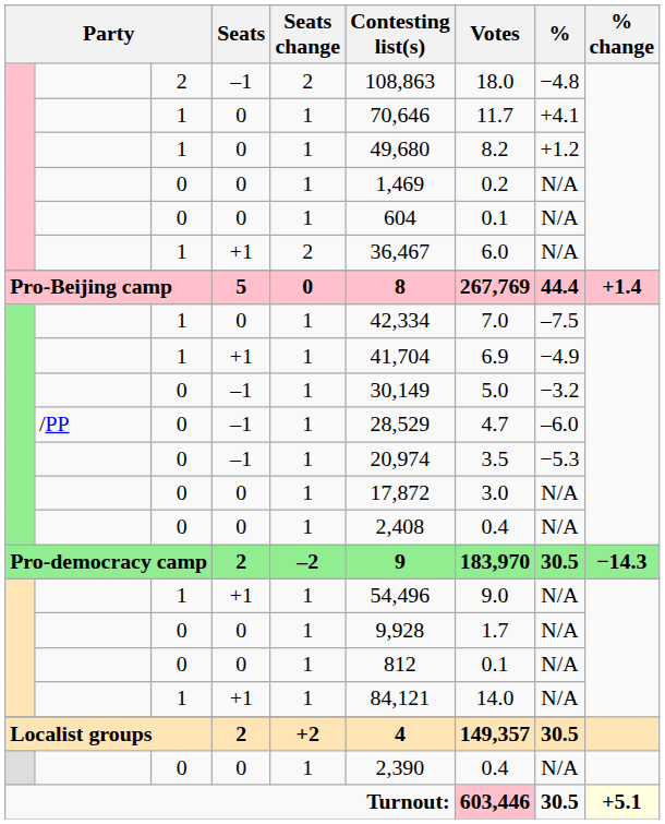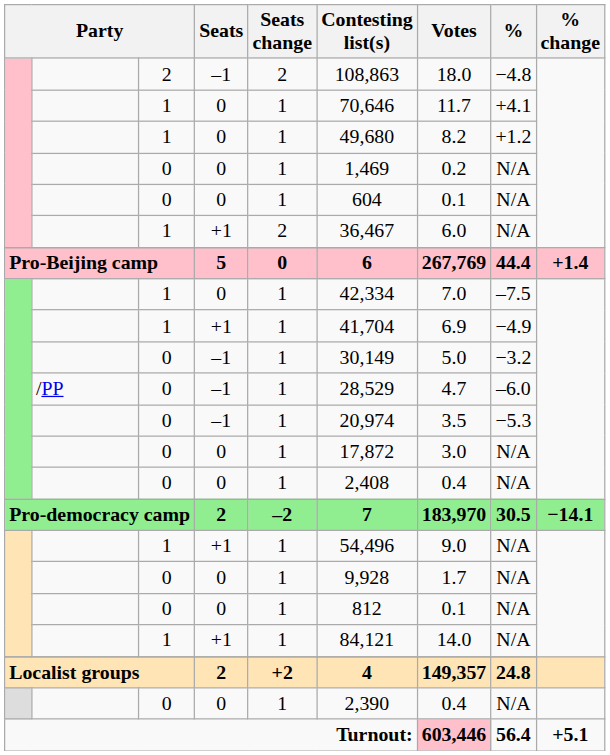 <table class="wikitable">
 <tr>
 <th colspan="3" rowspan="1" align="center">Party</th>
 <th align="center">Seats</th>
 <th align="center">Seats<br>change</th>
 <th align="center">Contesting<br>list(s)</th>
 <th align="center">Votes</th>
 <th align="center">%</th>
 <th align="center">%<br>change</th>
 </tr>
 <tr>
 <td bgcolor="Pink" rowspan="6"></td>
 <td></td>
 <td align="center">2</td>
 <td align="center">–1</td>
 <td align="center">2</td>
 <td align="center">108,863</td>
 <td align="center">18.0</td>
 <td align="center">−4.8</td>
 </tr>
 <tr>
 <td></td>
 <td align="center">1</td>
 <td align="center">0</td>
 <td align="center">1</td>
 <td align="center">70,646</td>
 <td align="center">11.7</td>
 <td align="center">+4.1</td>
 </tr>
 <tr>
 <td></td>
 <td align="center">1</td>
 <td align="center">0</td>
 <td align="center">1</td>
 <td align="center">49,680</td>
 <td align="center">8.2</td>
 <td align="center">+1.2</td>
 </tr>
 <tr>
 <td></td>
 <td align="center">0</td>
 <td align="center">0</td>
 <td align="center">1</td>
 <td align="center">1,469</td>
 <td align="center">0.2</td>
 <td align="center">N/A</td>
 </tr>
 <tr>
 <td></td>
 <td align="center">0</td>
 <td align="center">0</td>
 <td align="center">1</td>
 <td align="center">604</td>
 <td align="center">0.1</td>
 <td align="center">N/A</td>
 </tr>
 <tr>
 <td></td>
 <td align="center">1</td>
 <td align="center">+1</td>
 <td align="center">2</td>
 <td align="center">36,467</td>
 <td align="center">6.0</td>
 <td align="center">N/A</td>
 </tr>
 <tr>
 </tr>
 <tr bgcolor="Pink">
 <td colspan=3><strong>Pro-Beijing camp</strong></td>
 <td align="center"><strong>5</strong></td>
 <td align="center"><strong>0</strong></td>
-<td align="center"><strong>8</strong></td>
+<td align="center"><strong>6</strong></td>
 <td align="center"><strong>267,769</strong></td>
 <td align="center"><strong>44.4</strong></td>
 <td align="center"><strong>+1.4</strong></td>
 </tr>
 <tr>
 <td bgcolor="LightGreen" rowspan="7"></td>
 <td></td>
 <td align="center">1</td>
 <td align="center">0</td>
 <td align="center">1</td>
 <td align="center">42,334</td>
 <td align="center">7.0</td>
 <td align="center">–7.5</td>
 </tr>
 <tr>
 <td></td>
 <td align="center">1</td>
 <td align="center">+1</td>
 <td align="center">1</td>
 <td align="center">41,704</td>
 <td align="center">6.9</td>
 <td align="center">−4.9</td>
 </tr>
 <tr>
 <td></td>
 <td align="center">0</td>
 <td align="center">–1</td>
 <td align="center">1</td>
 <td align="center">30,149</td>
 <td align="center">5.0</td>
 <td align="center">−3.2</td>
 </tr>
 <tr>
 <td>/<a href='#'>PP</a></td>
 <td align="center">0</td>
 <td align="center">–1</td>
 <td align="center">1</td>
 <td align="center">28,529</td>
 <td align="center">4.7</td>
 <td align="center">–6.0</td>
 </tr>
 <tr>
 <td></td>
 <td align="center">0</td>
 <td align="center">–1</td>
 <td align="center">1</td>
 <td align="center">20,974</td>
 <td align="center">3.5</td>
 <td align="center">−5.3</td>
 </tr>
 <tr>
 <td></td>
 <td align="center">0</td>
 <td align="center">0</td>
 <td align="center">1</td>
 <td align="center">17,872</td>
 <td align="center">3.0</td>
 <td align="center">N/A</td>
 </tr>
 <tr>
 <td></td>
 <td align="center">0</td>
 <td align="center">0</td>
 <td align="center">1</td>
 <td align="center">2,408</td>
 <td align="center">0.4</td>
 <td align="center">N/A</td>
 </tr>
 <tr>
 </tr>
 <tr bgcolor="LightGreen">
 <td colspan=3><strong>Pro-democracy camp</strong></td>
 <td align="center"><strong>2</strong></td>
 <td align="center"><strong>–2</strong></td>
-<td align="center"><strong>9</strong></td>
+<td align="center"><strong>7</strong></td>
 <td align="center"><strong>183,970</strong></td>
 <td align="center"><strong>30.5</strong></td>
-<td align="center"><strong>−14.3</strong></td>
+<td align="center"><strong>−14.1</strong></td>
 </tr>
 <tr>
 <td bgcolor="Moccasin" rowspan="4"></td>
 <td></td>
 <td align="center">1</td>
 <td align="center">+1</td>
 <td align="center">1</td>
 <td align="center">54,496</td>
 <td align="center">9.0</td>
 <td align="center">N/A</td>
 </tr>
 <tr>
 <td></td>
 <td align="center">0</td>
 <td align="center">0</td>
 <td align="center">1</td>
 <td align="center">9,928</td>
 <td align="center">1.7</td>
 <td align="center">N/A</td>
 </tr>
 <tr>
 <td></td>
 <td align="center">0</td>
 <td align="center">0</td>
 <td align="center">1</td>
 <td align="center">812</td>
 <td align="center">0.1</td>
 <td align="center">N/A</td>
 </tr>
 <tr>
 <td></td>
 <td align="center">1</td>
 <td align="center">+1</td>
 <td align="center">1</td>
 <td align="center">84,121</td>
 <td align="center">14.0</td>
 <td align="center">N/A</td>
 </tr>
 <tr>
 </tr>
 <tr bgcolor="Moccasin">
 <td colspan=3><strong>Localist groups</strong></td>
 <td align="center"><strong>2</strong></td>
 <td align="center"><strong>+2</strong></td>
 <td align="center"><strong>4</strong></td>
 <td align="center"><strong>149,357</strong></td>
-<td align="center"><strong>30.5</strong></td>
+<td align="center"><strong>24.8</strong></td>
 <td align="center"></td>
 </tr>
 <tr>
 <td bgcolor="#DDDDDD"></td>
 <td></td>
 <td align="center">0</td>
 <td align="center">0</td>
 <td align="center">1</td>
 <td align="center">2,390</td>
 <td align="center">0.4</td>
 <td align="center">N/A</td>
 </tr>
 <tr>
 <td colspan="6" rowspan="1" align="right"><strong>Turnout:</strong></td>
 <td align="center" style="background: pink;"><strong>603,446</strong></td>
-<td align="center"><strong>30.5</strong></td>
-<td align="center" style="background: lightyellow;"><strong>+5.1</strong></td>
+<td align="center"><strong>56.4</strong></td>
+<td align="center"><strong>+5.1</strong></td>
 </tr>
 </table>
